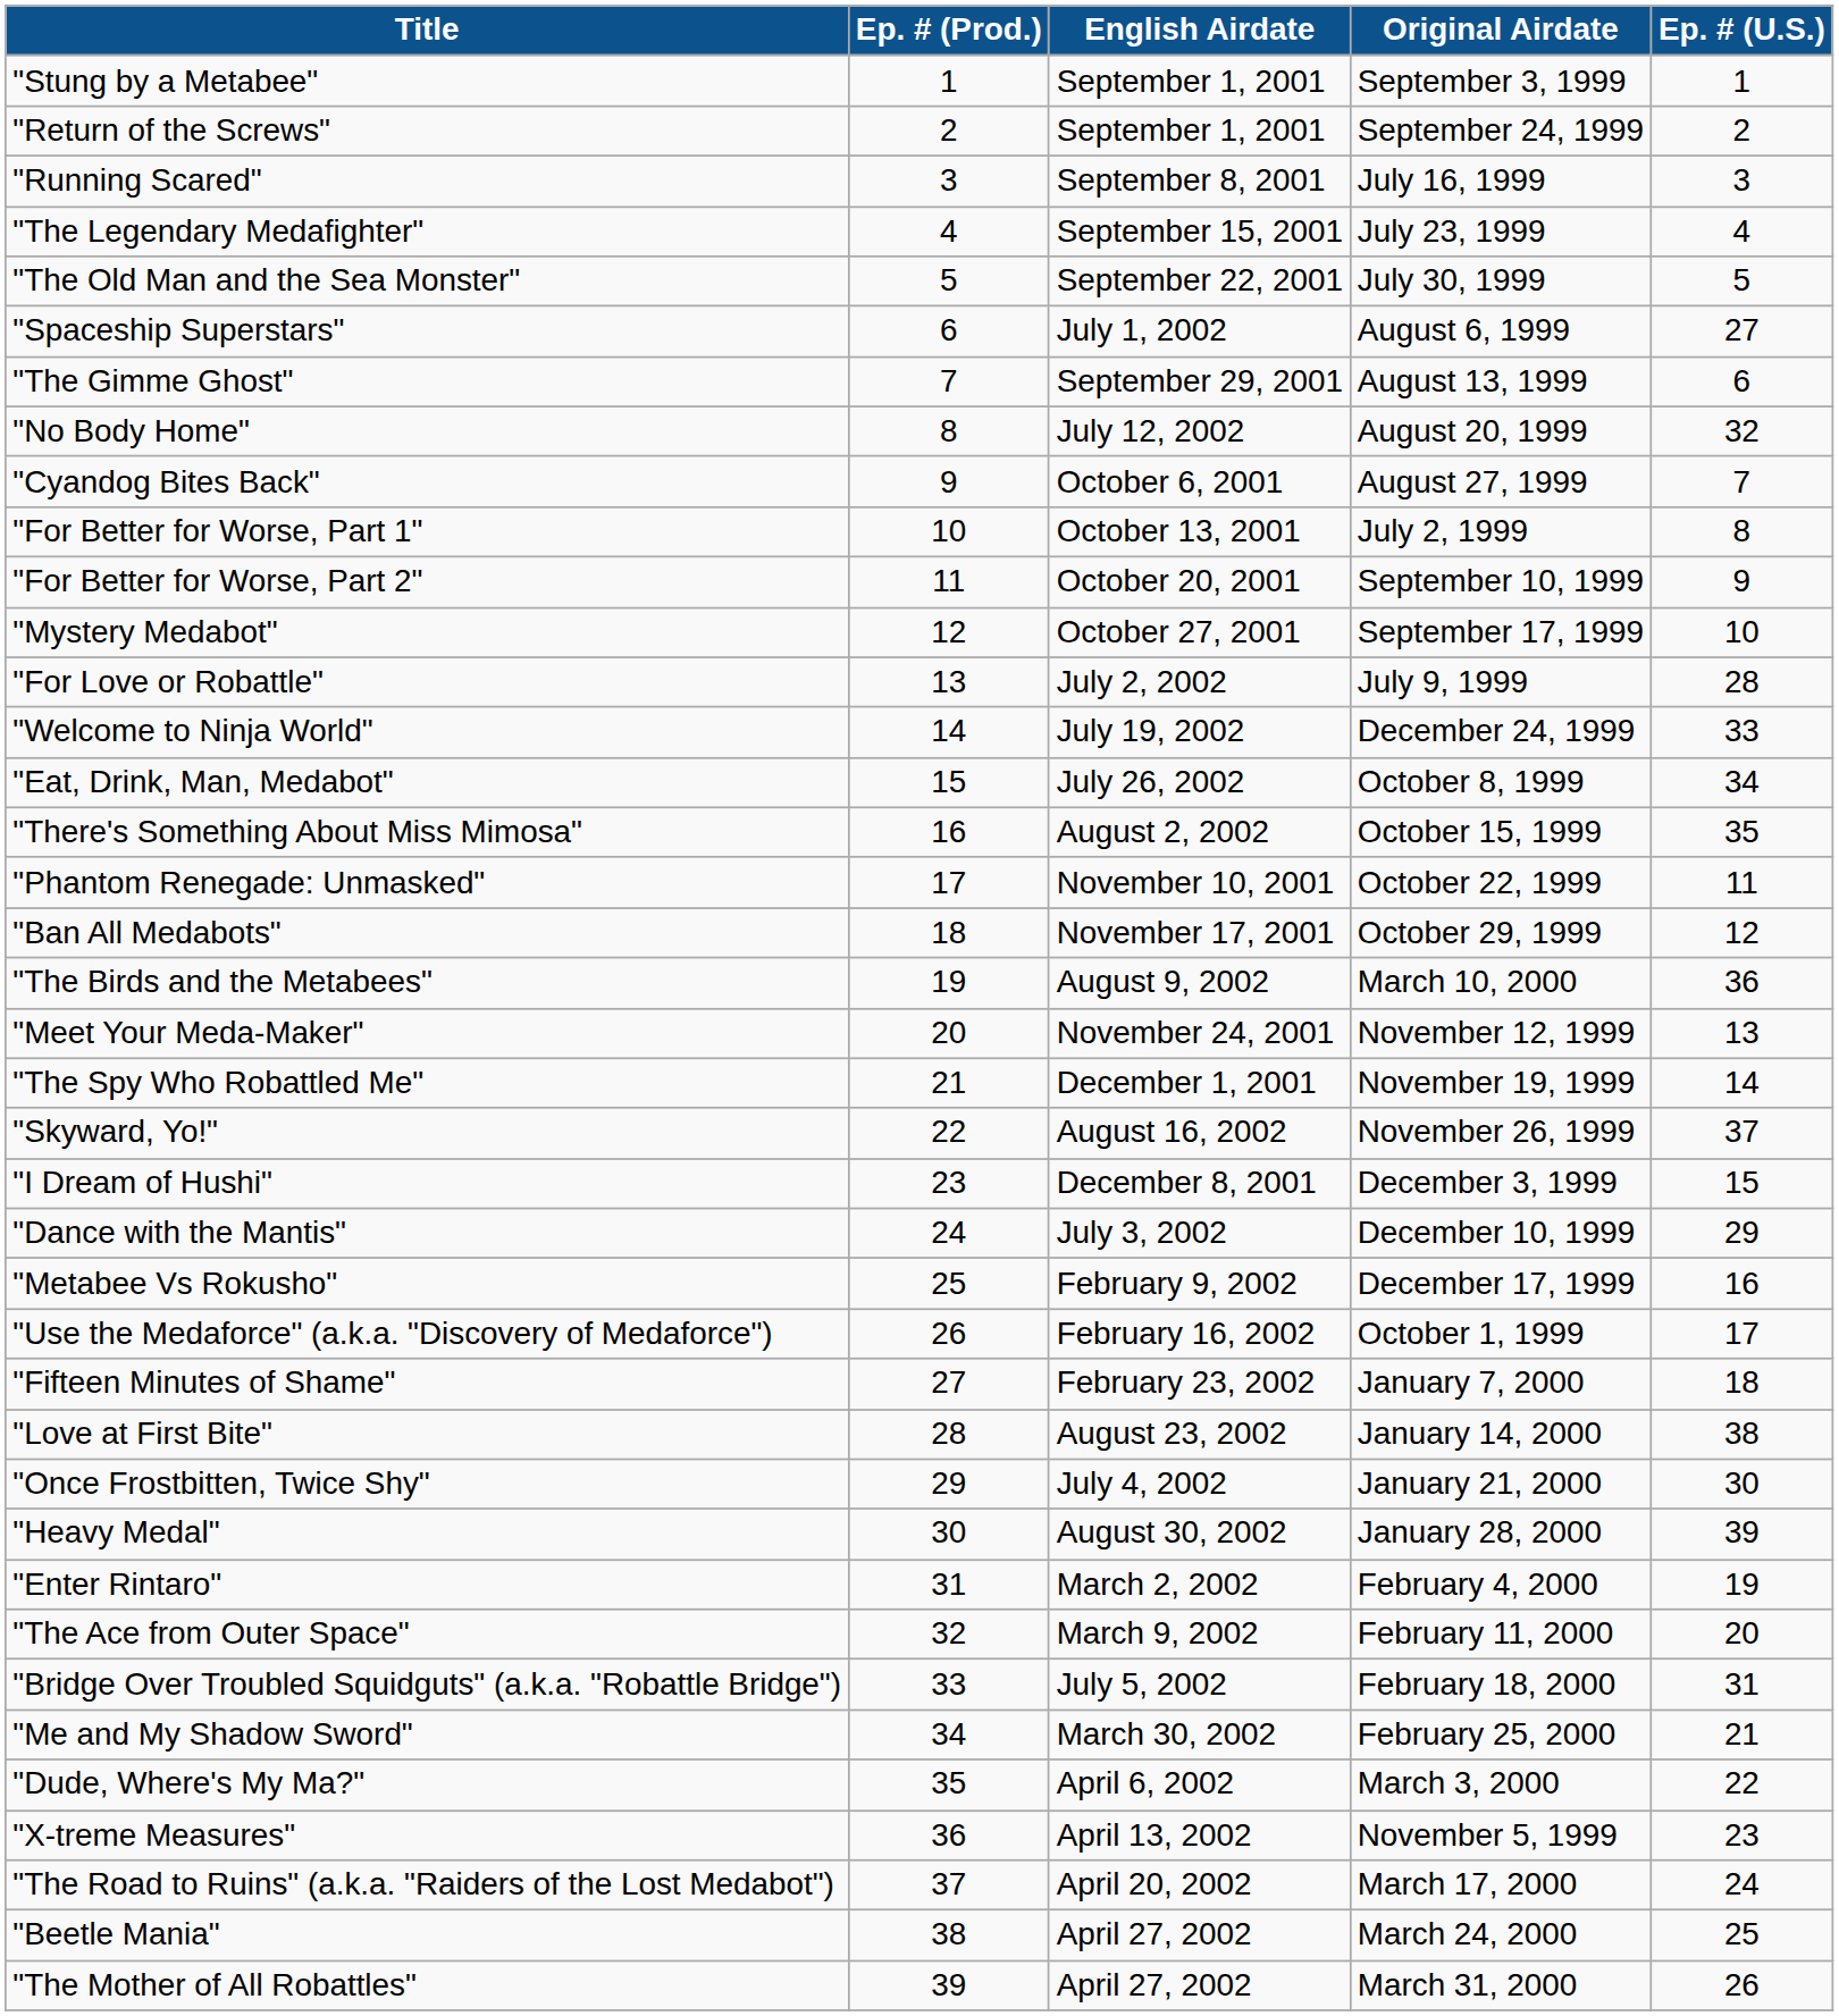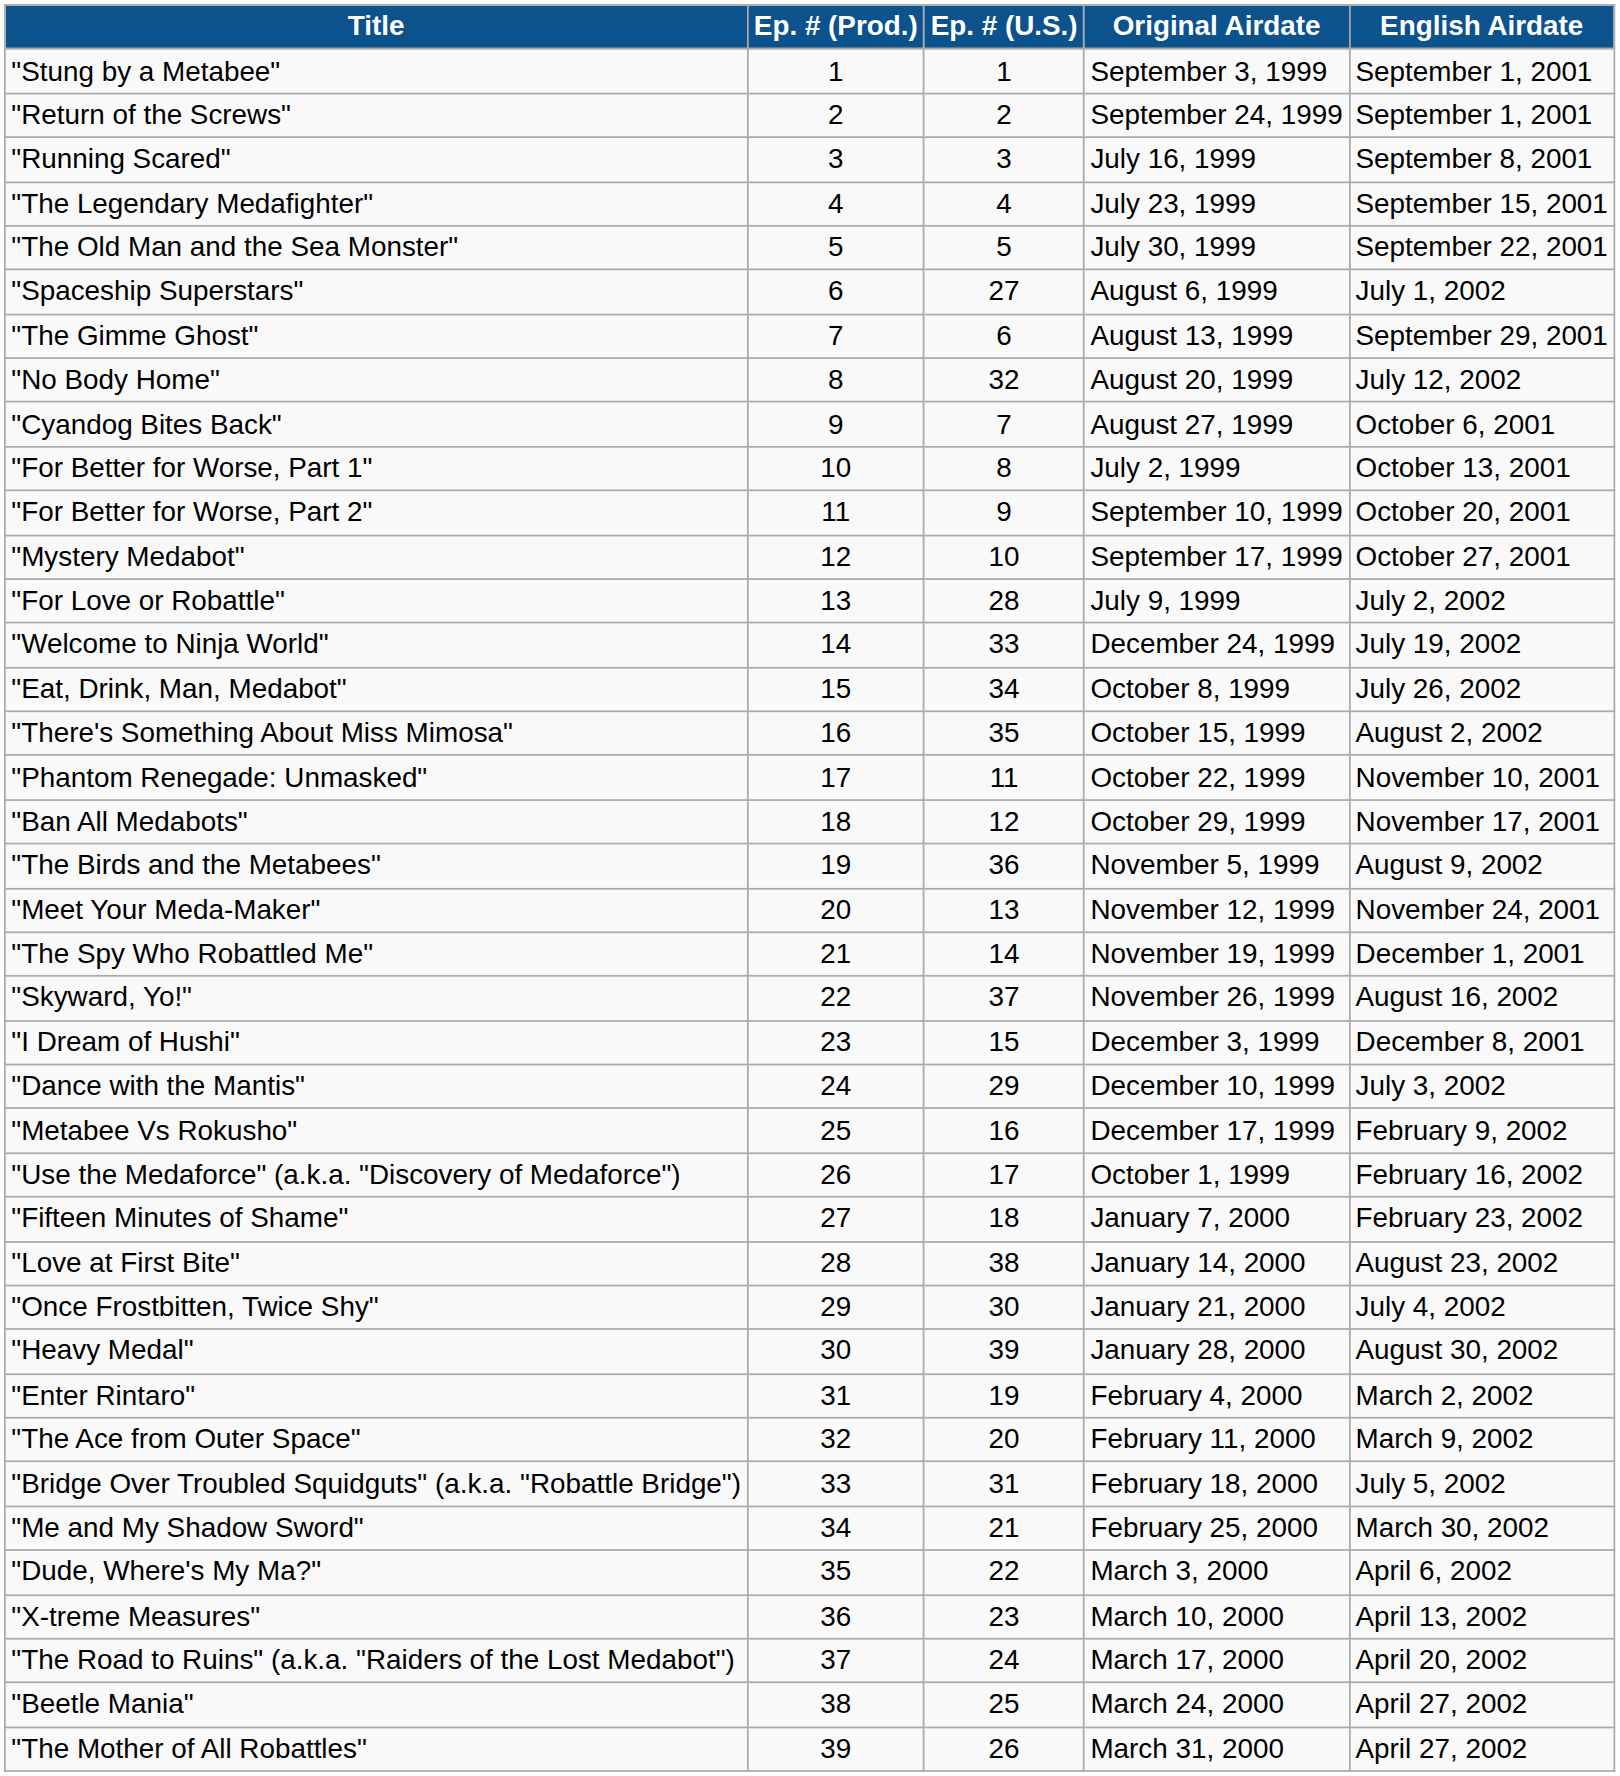 <table class="plainrowheaders wikitable sortable">
 <tr>
 <th style="background:#0C528D; color:#FFF;">Title</th>
 <th style="background:#0C528D; color:#FFF;">Ep. # (Prod.)</th>
+<th style="background:#0C528D; color:#FFF;">Ep. # (U.S.)</th>
+<th style="background:#0C528D; color:#FFF;">Original Airdate</th>
 <th style="background:#0C528D; color:#FFF;">English Airdate</th>
-<th style="background:#0C528D; color:#FFF;">Original Airdate</th>
-<th style="background:#0C528D; color:#FFF;">Ep. # (U.S.)</th>
 </tr>
 <tr>
 <td>"Stung by a Metabee"</td>
 <td align="center">1</td>
+<td align="center">1</td>
+<td>September 3, 1999</td>
 <td>September 1, 2001</td>
-<td>September 3, 1999</td>
-<td align="center">1</td>
 </tr>
 <tr>
 <td>"Return of the Screws"</td>
 <td align="center">2</td>
+<td align="center">2</td>
+<td>September 24, 1999</td>
 <td>September 1, 2001</td>
-<td>September 24, 1999</td>
-<td align="center">2</td>
 </tr>
 <tr>
 <td>"Running Scared"</td>
 <td align="center">3</td>
+<td align="center">3</td>
+<td>July 16, 1999</td>
 <td>September 8, 2001</td>
-<td>July 16, 1999</td>
-<td align="center">3</td>
 </tr>
 <tr>
 <td>"The Legendary Medafighter"</td>
 <td align="center">4</td>
+<td align="center">4</td>
+<td>July 23, 1999</td>
 <td>September 15, 2001</td>
-<td>July 23, 1999</td>
-<td align="center">4</td>
 </tr>
 <tr>
 <td>"The Old Man and the Sea Monster"</td>
 <td align="center">5</td>
+<td align="center">5</td>
+<td>July 30, 1999</td>
 <td>September 22, 2001</td>
-<td>July 30, 1999</td>
-<td align="center">5</td>
 </tr>
 <tr>
 <td>"Spaceship Superstars"</td>
 <td align="center">6</td>
+<td align="center">27</td>
+<td>August 6, 1999</td>
 <td>July 1, 2002</td>
-<td>August 6, 1999</td>
-<td align="center">27</td>
 </tr>
 <tr>
 <td>"The Gimme Ghost"</td>
 <td align="center">7</td>
+<td align="center">6</td>
+<td>August 13, 1999</td>
 <td>September 29, 2001</td>
-<td>August 13, 1999</td>
-<td align="center">6</td>
 </tr>
 <tr>
 <td>"No Body Home"</td>
 <td align="center">8</td>
+<td align="center">32</td>
+<td>August 20, 1999</td>
 <td>July 12, 2002</td>
-<td>August 20, 1999</td>
-<td align="center">32</td>
 </tr>
 <tr>
 <td>"Cyandog Bites Back"</td>
 <td align="center">9</td>
+<td align="center">7</td>
+<td>August 27, 1999</td>
 <td>October 6, 2001</td>
-<td>August 27, 1999</td>
-<td align="center">7</td>
 </tr>
 <tr>
 <td>"For Better for Worse, Part 1"</td>
 <td align="center">10</td>
+<td align="center">8</td>
+<td>July 2, 1999</td>
 <td>October 13, 2001</td>
-<td>July 2, 1999</td>
-<td align="center">8</td>
 </tr>
 <tr>
 <td>"For Better for Worse, Part 2"</td>
 <td align="center">11</td>
+<td align="center">9</td>
+<td>September 10, 1999</td>
 <td>October 20, 2001</td>
-<td>September 10, 1999</td>
-<td align="center">9</td>
 </tr>
 <tr>
 <td>"Mystery Medabot"</td>
 <td align="center">12</td>
+<td align="center">10</td>
+<td>September 17, 1999</td>
 <td>October 27, 2001</td>
-<td>September 17, 1999</td>
-<td align="center">10</td>
 </tr>
 <tr>
 <td>"For Love or Robattle"</td>
 <td align="center">13</td>
+<td align="center">28</td>
+<td>July 9, 1999</td>
 <td>July 2, 2002</td>
-<td>July 9, 1999</td>
-<td align="center">28</td>
 </tr>
 <tr>
 <td>"Welcome to Ninja World"</td>
 <td align="center">14</td>
+<td align="center">33</td>
+<td>December 24, 1999</td>
 <td>July 19, 2002</td>
-<td>December 24, 1999</td>
-<td align="center">33</td>
 </tr>
 <tr>
 <td>"Eat, Drink, Man, Medabot"</td>
 <td align="center">15</td>
+<td align="center">34</td>
+<td>October 8, 1999</td>
 <td>July 26, 2002</td>
-<td>October 8, 1999</td>
-<td align="center">34</td>
 </tr>
 <tr>
 <td>"There's Something About Miss Mimosa"</td>
 <td align="center">16</td>
+<td align="center">35</td>
+<td>October 15, 1999</td>
 <td>August 2, 2002</td>
-<td>October 15, 1999</td>
-<td align="center">35</td>
 </tr>
 <tr>
 <td>"Phantom Renegade: Unmasked"</td>
 <td align="center">17</td>
+<td align="center">11</td>
+<td>October 22, 1999</td>
 <td>November 10, 2001</td>
-<td>October 22, 1999</td>
-<td align="center">11</td>
 </tr>
 <tr>
 <td>"Ban All Medabots"</td>
 <td align="center">18</td>
+<td align="center">12</td>
+<td>October 29, 1999</td>
 <td>November 17, 2001</td>
-<td>October 29, 1999</td>
-<td align="center">12</td>
 </tr>
 <tr>
 <td>"The Birds and the Metabees"</td>
 <td align="center">19</td>
+<td align="center">36</td>
+<td>November 5, 1999</td>
 <td>August 9, 2002</td>
-<td>March 10, 2000</td>
-<td align="center">36</td>
 </tr>
 <tr>
 <td>"Meet Your Meda-Maker"</td>
 <td align="center">20</td>
+<td align="center">13</td>
+<td>November 12, 1999</td>
 <td>November 24, 2001</td>
-<td>November 12, 1999</td>
-<td align="center">13</td>
 </tr>
 <tr>
 <td>"The Spy Who Robattled Me"</td>
 <td align="center">21</td>
+<td align="center">14</td>
+<td>November 19, 1999</td>
 <td>December 1, 2001</td>
-<td>November 19, 1999</td>
-<td align="center">14</td>
 </tr>
 <tr>
 <td>"Skyward, Yo!"</td>
 <td align="center">22</td>
+<td align="center">37</td>
+<td>November 26, 1999</td>
 <td>August 16, 2002</td>
-<td>November 26, 1999</td>
-<td align="center">37</td>
 </tr>
 <tr>
 <td>"I Dream of Hushi"</td>
 <td align="center">23</td>
+<td align="center">15</td>
+<td>December 3, 1999</td>
 <td>December 8, 2001</td>
-<td>December 3, 1999</td>
-<td align="center">15</td>
 </tr>
 <tr>
 <td>"Dance with the Mantis"</td>
 <td align="center">24</td>
+<td align="center">29</td>
+<td>December 10, 1999</td>
 <td>July 3, 2002</td>
-<td>December 10, 1999</td>
-<td align="center">29</td>
 </tr>
 <tr>
 <td>"Metabee Vs Rokusho"</td>
 <td align="center">25</td>
+<td align="center">16</td>
+<td>December 17, 1999</td>
 <td>February 9, 2002</td>
-<td>December 17, 1999</td>
-<td align="center">16</td>
 </tr>
 <tr>
 <td>"Use the Medaforce" (a.k.a. "Discovery of Medaforce")</td>
 <td align="center">26</td>
+<td align="center">17</td>
+<td>October 1, 1999</td>
 <td>February 16, 2002</td>
-<td>October 1, 1999</td>
-<td align="center">17</td>
 </tr>
 <tr>
 <td>"Fifteen Minutes of Shame"</td>
 <td align="center">27</td>
+<td align="center">18</td>
+<td>January 7, 2000</td>
 <td>February 23, 2002</td>
-<td>January 7, 2000</td>
-<td align="center">18</td>
 </tr>
 <tr>
 <td>"Love at First Bite"</td>
 <td align="center">28</td>
+<td align="center">38</td>
+<td>January 14, 2000</td>
 <td>August 23, 2002</td>
-<td>January 14, 2000</td>
-<td align="center">38</td>
 </tr>
 <tr>
 <td>"Once Frostbitten, Twice Shy"</td>
 <td align="center">29</td>
+<td align="center">30</td>
+<td>January 21, 2000</td>
 <td>July 4, 2002</td>
-<td>January 21, 2000</td>
-<td align="center">30</td>
 </tr>
 <tr>
 <td>"Heavy Medal"</td>
 <td align="center">30</td>
+<td align="center">39</td>
+<td>January 28, 2000</td>
 <td>August 30, 2002</td>
-<td>January 28, 2000</td>
-<td align="center">39</td>
 </tr>
 <tr>
 <td>"Enter Rintaro"</td>
 <td align="center">31</td>
+<td align="center">19</td>
+<td>February 4, 2000</td>
 <td>March 2, 2002</td>
-<td>February 4, 2000</td>
-<td align="center">19</td>
 </tr>
 <tr>
 <td>"The Ace from Outer Space"</td>
 <td align="center">32</td>
+<td align="center">20</td>
+<td>February 11, 2000</td>
 <td>March 9, 2002</td>
-<td>February 11, 2000</td>
-<td align="center">20</td>
 </tr>
 <tr>
 <td>"Bridge Over Troubled Squidguts" (a.k.a. "Robattle Bridge")</td>
 <td align="center">33</td>
+<td align="center">31</td>
+<td>February 18, 2000</td>
 <td>July 5, 2002</td>
-<td>February 18, 2000</td>
-<td align="center">31</td>
 </tr>
 <tr>
 <td>"Me and My Shadow Sword"</td>
 <td align="center">34</td>
+<td align="center">21</td>
+<td>February 25, 2000</td>
 <td>March 30, 2002</td>
-<td>February 25, 2000</td>
-<td align="center">21</td>
 </tr>
 <tr>
 <td>"Dude, Where's My Ma?"</td>
 <td align="center">35</td>
+<td align="center">22</td>
+<td>March 3, 2000</td>
 <td>April 6, 2002</td>
-<td>March 3, 2000</td>
-<td align="center">22</td>
 </tr>
 <tr>
 <td>"X-treme Measures"</td>
 <td align="center">36</td>
+<td align="center">23</td>
+<td>March 10, 2000</td>
 <td>April 13, 2002</td>
-<td>November 5, 1999</td>
-<td align="center">23</td>
 </tr>
 <tr>
 <td>"The Road to Ruins" (a.k.a. "Raiders of the Lost Medabot")</td>
 <td align="center">37</td>
+<td align="center">24</td>
+<td>March 17, 2000</td>
 <td>April 20, 2002</td>
-<td>March 17, 2000</td>
-<td align="center">24</td>
 </tr>
 <tr>
 <td>"Beetle Mania"</td>
 <td align="center">38</td>
+<td align="center">25</td>
+<td>March 24, 2000</td>
 <td>April 27, 2002</td>
-<td>March 24, 2000</td>
-<td align="center">25</td>
 </tr>
 <tr>
 <td>"The Mother of All Robattles"</td>
 <td align="center">39</td>
+<td align="center">26</td>
+<td>March 31, 2000</td>
 <td>April 27, 2002</td>
-<td>March 31, 2000</td>
-<td align="center">26</td>
 </tr>
 </table>
